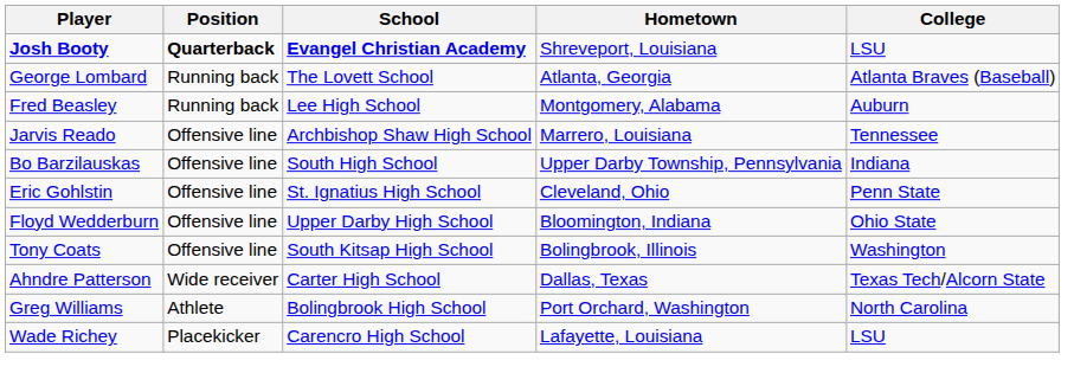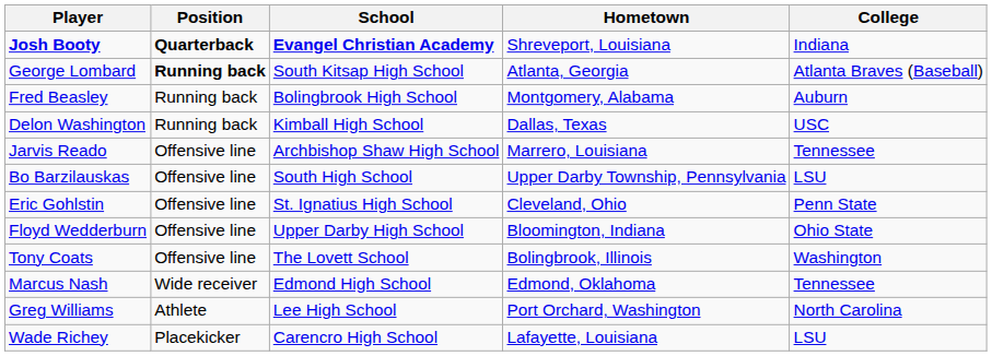 <table class="wikitable">
 <tr>
 <th>Player</th>
 <th>Position</th>
 <th>School</th>
 <th>Hometown</th>
 <th>College</th>
 </tr>
 <tr>
 <td><strong><a href='#'>Josh Booty</a></strong></td>
 <td><strong>Quarterback</strong></td>
 <td><strong><a href='#'>Evangel Christian Academy</a></strong></td>
 <td><a href='#'>Shreveport, Louisiana</a></td>
-<td><a href='#'>LSU</a></td>
+<td><a href='#'>Indiana</a></td>
 </tr>
 <tr>
 <td><a href='#'>George Lombard</a></td>
-<td>Running back</td>
-<td><a href='#'>The Lovett School</a></td>
+<td><strong>Running back</strong></td>
+<td><a href='#'>South Kitsap High School</a></td>
 <td><a href='#'>Atlanta, Georgia</a></td>
 <td><a href='#'>Atlanta Braves</a> (<a href='#'>Baseball</a>)</td>
 </tr>
 <tr>
 <td><a href='#'>Fred Beasley</a></td>
 <td>Running back</td>
-<td><a href='#'>Lee High School</a></td>
+<td><a href='#'>Bolingbrook High School</a></td>
 <td><a href='#'>Montgomery, Alabama</a></td>
 <td><a href='#'>Auburn</a></td>
+</tr>
+<tr>
+<td><a href='#'>Delon Washington</a></td>
+<td>Running back</td>
+<td><a href='#'>Kimball High School</a></td>
+<td><a href='#'>Dallas, Texas</a></td>
+<td><a href='#'>USC</a></td>
 </tr>
 <tr>
 <td><a href='#'>Jarvis Reado</a></td>
 <td>Offensive line</td>
 <td><a href='#'>Archbishop Shaw High School</a></td>
 <td><a href='#'>Marrero, Louisiana</a></td>
 <td><a href='#'>Tennessee</a></td>
 </tr>
 <tr>
 <td><a href='#'>Bo Barzilauskas</a></td>
 <td>Offensive line</td>
 <td><a href='#'>South High School</a></td>
 <td><a href='#'>Upper Darby Township, Pennsylvania</a></td>
-<td><a href='#'>Indiana</a></td>
+<td><a href='#'>LSU</a></td>
 </tr>
 <tr>
 <td><a href='#'>Eric Gohlstin</a></td>
 <td>Offensive line</td>
 <td><a href='#'>St. Ignatius High School</a></td>
 <td><a href='#'>Cleveland, Ohio</a></td>
 <td><a href='#'>Penn State</a></td>
 </tr>
 <tr>
 <td><a href='#'>Floyd Wedderburn</a></td>
 <td>Offensive line</td>
 <td><a href='#'>Upper Darby High School</a></td>
 <td><a href='#'>Bloomington, Indiana</a></td>
 <td><a href='#'>Ohio State</a></td>
 </tr>
 <tr>
 <td><a href='#'>Tony Coats</a></td>
 <td>Offensive line</td>
-<td><a href='#'>South Kitsap High School</a></td>
+<td><a href='#'>The Lovett School</a></td>
 <td><a href='#'>Bolingbrook, Illinois</a></td>
 <td><a href='#'>Washington</a></td>
 </tr>
 <tr>
-<td><a href='#'>Ahndre Patterson</a></td>
+<td><a href='#'>Marcus Nash</a></td>
 <td>Wide receiver</td>
-<td><a href='#'>Carter High School</a></td>
-<td><a href='#'>Dallas, Texas</a></td>
-<td><a href='#'>Texas Tech</a>/<a href='#'>Alcorn State</a></td>
+<td><a href='#'>Edmond High School</a></td>
+<td><a href='#'>Edmond, Oklahoma</a></td>
+<td><a href='#'>Tennessee</a></td>
 </tr>
 <tr>
 <td><a href='#'>Greg Williams</a></td>
 <td>Athlete</td>
-<td><a href='#'>Bolingbrook High School</a></td>
+<td><a href='#'>Lee High School</a></td>
 <td><a href='#'>Port Orchard, Washington</a></td>
 <td><a href='#'>North Carolina</a></td>
 </tr>
 <tr>
 <td><a href='#'>Wade Richey</a></td>
 <td>Placekicker</td>
 <td><a href='#'>Carencro High School</a></td>
 <td><a href='#'>Lafayette, Louisiana</a></td>
 <td><a href='#'>LSU</a></td>
 </tr>
 </table>
